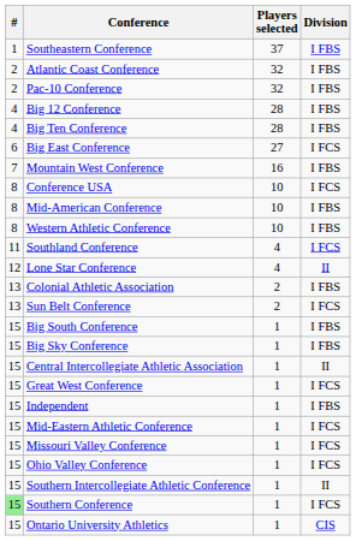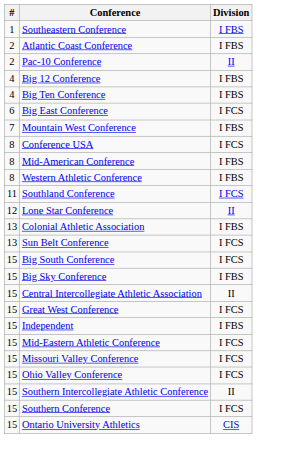 <table class="wikitable" style="text-align:center;">
 <tr>
 <th>#</th>
 <th>Conference</th>
-<th>Players<br>selected</th>
 <th>Division</th>
 </tr>
 <tr>
 <td>1</td>
 <td align=left><a href='#'>Southeastern Conference</a></td>
-<td>37</td>
 <td><a href='#'>I FBS</a></td>
 </tr>
 <tr>
 <td>2</td>
 <td align=left><a href='#'>Atlantic Coast Conference</a></td>
-<td>32</td>
 <td>I FBS</td>
 </tr>
 <tr>
 <td>2</td>
 <td align=left><a href='#'>Pac-10 Conference</a></td>
-<td>32</td>
-<td>I FBS</td>
+<td><a href='#'>II</a></td>
 </tr>
 <tr>
 <td>4</td>
 <td align=left><a href='#'>Big 12 Conference</a></td>
-<td>28</td>
 <td>I FBS</td>
 </tr>
 <tr>
 <td>4</td>
 <td align=left><a href='#'>Big Ten Conference</a></td>
-<td>28</td>
 <td>I FBS</td>
 </tr>
 <tr>
 <td>6</td>
 <td align=left><a href='#'>Big East Conference</a></td>
-<td>27</td>
 <td>I FCS</td>
 </tr>
 <tr>
 <td>7</td>
 <td align=left><a href='#'>Mountain West Conference</a></td>
-<td>16</td>
 <td>I FBS</td>
 </tr>
 <tr>
 <td>8</td>
 <td align=left><a href='#'>Conference USA</a></td>
-<td>10</td>
 <td>I FCS</td>
 </tr>
 <tr>
 <td>8</td>
 <td align=left><a href='#'>Mid-American Conference</a></td>
-<td>10</td>
 <td>I FBS</td>
 </tr>
 <tr>
 <td>8</td>
 <td align=left><a href='#'>Western Athletic Conference</a></td>
-<td>10</td>
 <td>I FBS</td>
 </tr>
 <tr>
 <td>11</td>
 <td align=left><a href='#'>Southland Conference</a></td>
-<td>4</td>
 <td><a href='#'>I FCS</a></td>
 </tr>
 <tr>
 <td>12</td>
 <td align=left><a href='#'>Lone Star Conference</a></td>
-<td>4</td>
 <td><a href='#'>II</a></td>
 </tr>
 <tr>
 <td>13</td>
 <td align=left><a href='#'>Colonial Athletic Association</a></td>
-<td>2</td>
 <td>I FBS</td>
 </tr>
 <tr>
 <td>13</td>
 <td align=left><a href='#'>Sun Belt Conference</a></td>
-<td>2</td>
 <td>I FCS</td>
 </tr>
 <tr>
 <td>15</td>
 <td align=left><a href='#'>Big South Conference</a></td>
-<td>1</td>
-<td>I FBS</td>
+<td>I FCS</td>
 </tr>
 <tr>
 <td>15</td>
 <td align=left><a href='#'>Big Sky Conference</a></td>
-<td>1</td>
 <td>I FBS</td>
 </tr>
 <tr>
 <td>15</td>
 <td align=left><a href='#'>Central Intercollegiate Athletic Association</a></td>
-<td>1</td>
 <td>II</td>
 </tr>
 <tr>
 <td>15</td>
 <td align=left><a href='#'>Great West Conference</a></td>
-<td>1</td>
 <td>I FCS</td>
 </tr>
 <tr>
 <td>15</td>
 <td align=left><a href='#'>Independent</a></td>
-<td>1</td>
 <td>I FBS</td>
 </tr>
 <tr>
 <td>15</td>
 <td align=left><a href='#'>Mid-Eastern Athletic Conference</a></td>
-<td>1</td>
 <td>I FCS</td>
 </tr>
 <tr>
 <td>15</td>
 <td align=left><a href='#'>Missouri Valley Conference</a></td>
-<td>1</td>
 <td>I FCS</td>
 </tr>
 <tr>
 <td>15</td>
 <td align=left><a href='#'>Ohio Valley Conference</a></td>
-<td>1</td>
 <td>I FCS</td>
 </tr>
 <tr>
 <td>15</td>
 <td align=left><a href='#'>Southern Intercollegiate Athletic Conference</a></td>
-<td>1</td>
 <td>II</td>
 </tr>
 <tr>
-<td style="background: lightgreen;">15</td>
+<td>15</td>
 <td align=left><a href='#'>Southern Conference</a></td>
-<td>1</td>
 <td>I FCS</td>
 </tr>
 <tr>
 <td>15</td>
 <td align=left><a href='#'>Ontario University Athletics</a></td>
-<td>1</td>
 <td><a href='#'>CIS</a></td>
 </tr>
 </table>
